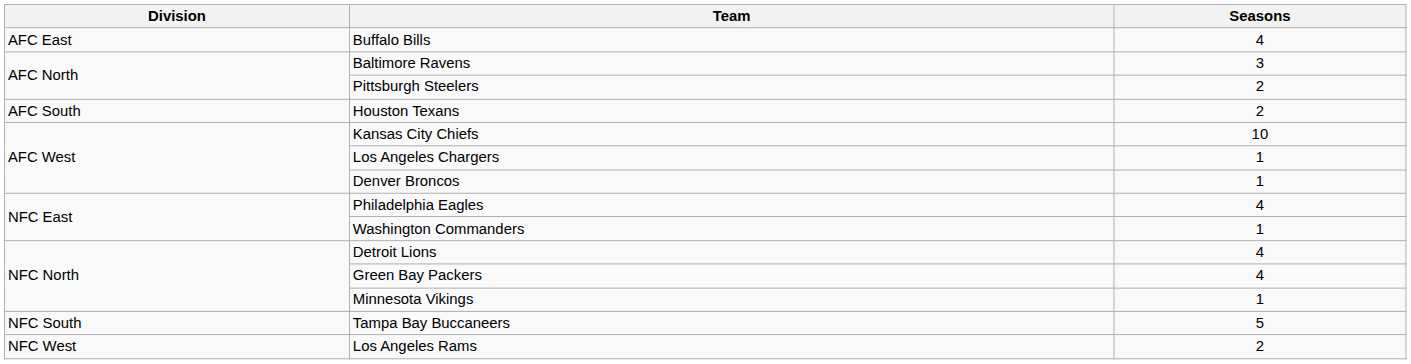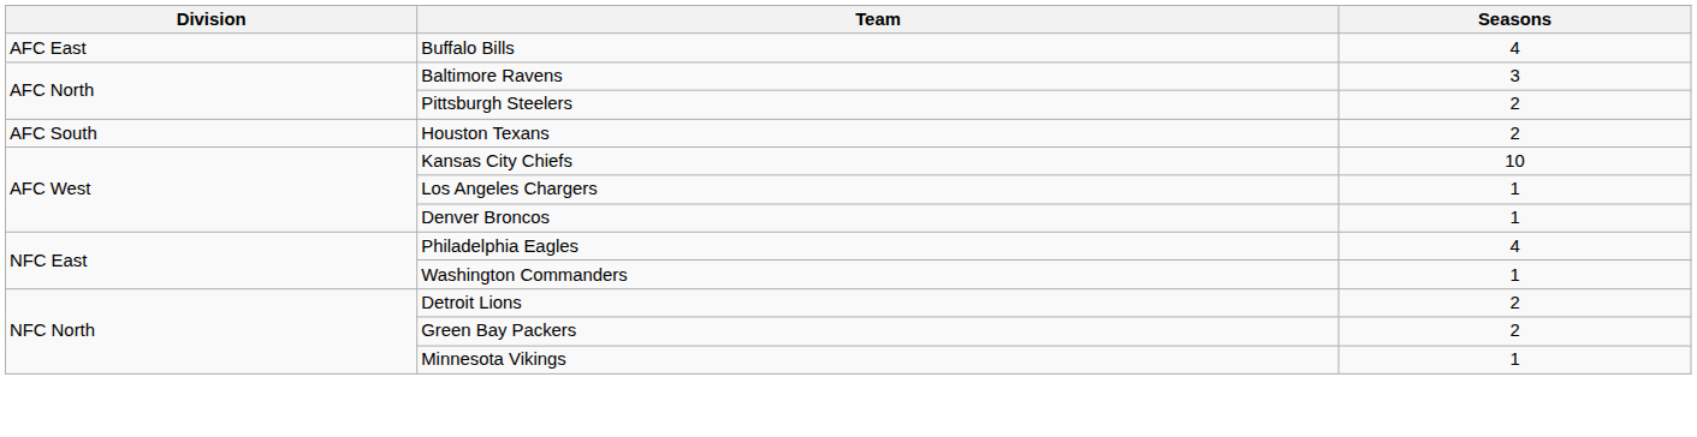 <table class="wikitable" width=76%>
 <tr>
 <th>Division</th>
 <th>Team</th>
 <th>Seasons</th>
 </tr>
 <tr>
 <td>AFC East</td>
 <td>Buffalo Bills</td>
 <td Align=center>4</td>
 </tr>
 <tr>
 <td rowspan=2>AFC North</td>
 <td>Baltimore Ravens</td>
 <td Align=center>3</td>
 </tr>
 <tr>
 <td>Pittsburgh Steelers</td>
 <td Align=center>2</td>
 </tr>
 <tr>
 <td>AFC South</td>
 <td>Houston Texans</td>
 <td Align=center>2</td>
 </tr>
 <tr>
 <td rowspan=3>AFC West</td>
 <td>Kansas City Chiefs</td>
 <td Align=center>10</td>
 </tr>
 <tr>
 <td>Los Angeles Chargers</td>
 <td Align=center>1</td>
 </tr>
 <tr>
 <td>Denver Broncos</td>
 <td Align=center>1</td>
 </tr>
 <tr>
 <td rowspan=2>NFC East</td>
 <td>Philadelphia Eagles</td>
 <td Align=center>4</td>
 </tr>
 <tr>
 <td>Washington Commanders</td>
 <td Align=center>1</td>
 </tr>
 <tr>
 <td rowspan=3>NFC North</td>
 <td>Detroit Lions</td>
-<td Align=center>4</td>
+<td Align=center>2</td>
 </tr>
 <tr>
 <td>Green Bay Packers</td>
-<td Align=center>4</td>
+<td Align=center>2</td>
 </tr>
 <tr>
 <td>Minnesota Vikings</td>
 <td Align=center>1</td>
 </tr>
-<tr>
-<td>NFC South</td>
-<td>Tampa Bay Buccaneers</td>
-<td Align=center>5</td>
-</tr>
-<tr>
-<td>NFC West</td>
-<td>Los Angeles Rams</td>
-<td Align=center>2</td>
-</tr>
 </table>
